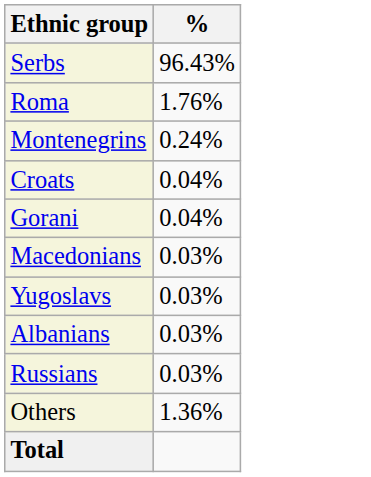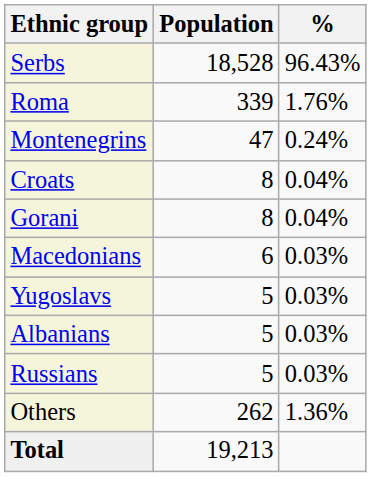 <table class="wikitable">
 <tr>
 <th>Ethnic group</th>
+<th>Population</th>
 <th>%</th>
 </tr>
 <tr>
 <td style="background:#F5F5DC;"><a href='#'>Serbs</a></td>
+<td align="right">18,528</td>
 <td>96.43%</td>
 </tr>
 <tr>
 <td style="background:#F5F5DC;"><a href='#'>Roma</a></td>
+<td align="right">339</td>
 <td>1.76%</td>
 </tr>
 <tr>
 <td style="background:#F5F5DC;"><a href='#'>Montenegrins</a></td>
+<td align="right">47</td>
 <td>0.24%</td>
 </tr>
 <tr>
 <td style="background:#F5F5DC;"><a href='#'>Croats</a></td>
+<td align="right">8</td>
 <td>0.04%</td>
 </tr>
 <tr>
 <td style="background:#F5F5DC;"><a href='#'>Gorani</a></td>
+<td align="right">8</td>
 <td>0.04%</td>
 </tr>
 <tr>
 <td style="background:#F5F5DC;"><a href='#'>Macedonians</a></td>
+<td align="right">6</td>
 <td>0.03%</td>
 </tr>
 <tr>
 <td style="background:#F5F5DC;"><a href='#'>Yugoslavs</a></td>
+<td align="right">5</td>
 <td>0.03%</td>
 </tr>
 <tr>
 <td style="background:#F5F5DC;"><a href='#'>Albanians</a></td>
+<td align="right">5</td>
 <td>0.03%</td>
 </tr>
 <tr>
 <td style="background:#F5F5DC;"><a href='#'>Russians</a></td>
+<td align="right">5</td>
 <td>0.03%</td>
 </tr>
 <tr>
 <td style="background:#F5F5DC;">Others</td>
+<td align="right">262</td>
 <td>1.36%</td>
 </tr>
 <tr>
 <td style="background:#F0F0F0;"><strong>Total</strong></td>
+<td align="right">19,213</td>
 <td></td>
 </tr>
 </table>
